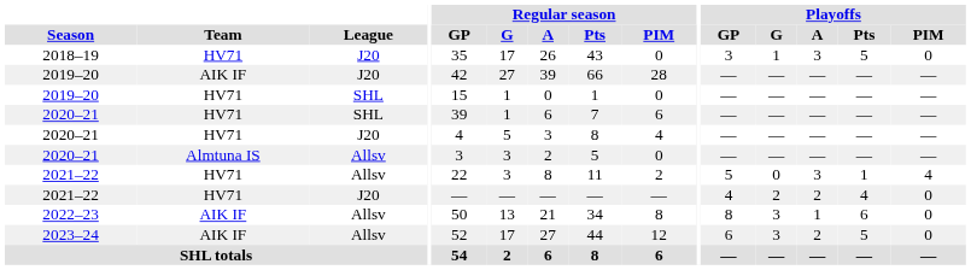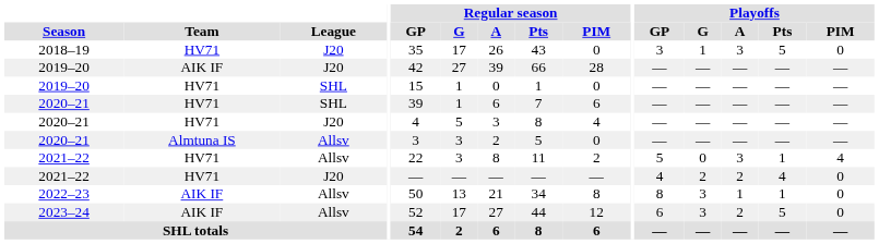 <table border="0" cellpadding="1" cellspacing="0" style="text-align:center; width:60em">
 <tr bgcolor="#e0e0e0">
 <th colspan="3" bgcolor="#ffffff"></th>
 <th rowspan="102" bgcolor="#ffffff"></th>
 <th colspan="5"><a href='#'>Regular season</a></th>
 <th rowspan="102" bgcolor="#ffffff"></th>
 <th colspan="5"><a href='#'>Playoffs</a></th>
 </tr>
 <tr bgcolor="#e0e0e0">
 <th><a href='#'>Season</a></th>
 <th>Team</th>
 <th>League</th>
 <th>GP</th>
 <th><a href='#'>G</a></th>
 <th><a href='#'>A</a></th>
 <th><a href='#'>Pts</a></th>
 <th><a href='#'>PIM</a></th>
 <th>GP</th>
 <th>G</th>
 <th>A</th>
 <th>Pts</th>
 <th>PIM</th>
 </tr>
 <tr>
 <td>2018–19</td>
 <td><a href='#'>HV71</a></td>
 <td><a href='#'>J20</a></td>
 <td>35</td>
 <td>17</td>
 <td>26</td>
 <td>43</td>
 <td>0</td>
 <td>3</td>
 <td>1</td>
 <td>3</td>
 <td>5</td>
 <td>0</td>
 </tr>
 <tr style="background:#f0f0f0;">
 <td>2019–20</td>
 <td>AIK IF</td>
 <td>J20</td>
 <td>42</td>
 <td>27</td>
 <td>39</td>
 <td>66</td>
 <td>28</td>
 <td>—</td>
 <td>—</td>
 <td>—</td>
 <td>—</td>
 <td>—</td>
 </tr>
 <tr>
 <td><a href='#'>2019–20</a></td>
 <td>HV71</td>
 <td><a href='#'>SHL</a></td>
 <td>15</td>
 <td>1</td>
 <td>0</td>
 <td>1</td>
 <td>0</td>
 <td>—</td>
 <td>—</td>
 <td>—</td>
 <td>—</td>
 <td>—</td>
 </tr>
 <tr style="background:#f0f0f0;">
 <td><a href='#'>2020–21</a></td>
 <td>HV71</td>
 <td>SHL</td>
 <td>39</td>
 <td>1</td>
 <td>6</td>
 <td>7</td>
 <td>6</td>
 <td>—</td>
 <td>—</td>
 <td>—</td>
 <td>—</td>
 <td>—</td>
 </tr>
 <tr>
 <td>2020–21</td>
 <td>HV71</td>
 <td>J20</td>
 <td>4</td>
 <td>5</td>
 <td>3</td>
 <td>8</td>
 <td>4</td>
 <td>—</td>
 <td>—</td>
 <td>—</td>
 <td>—</td>
 <td>—</td>
 </tr>
 <tr style="background:#f0f0f0;">
 <td><a href='#'>2020–21</a></td>
 <td><a href='#'>Almtuna IS</a></td>
 <td><a href='#'>Allsv</a></td>
 <td>3</td>
 <td>3</td>
 <td>2</td>
 <td>5</td>
 <td>0</td>
 <td>—</td>
 <td>—</td>
 <td>—</td>
 <td>—</td>
 <td>—</td>
 </tr>
 <tr>
 <td><a href='#'>2021–22</a></td>
 <td>HV71</td>
 <td>Allsv</td>
 <td>22</td>
 <td>3</td>
 <td>8</td>
 <td>11</td>
 <td>2</td>
 <td>5</td>
 <td>0</td>
 <td>3</td>
 <td>1</td>
 <td>4</td>
 </tr>
 <tr style="background:#f0f0f0;">
 <td>2021–22</td>
 <td>HV71</td>
 <td>J20</td>
 <td>—</td>
 <td>—</td>
 <td>—</td>
 <td>—</td>
 <td>—</td>
 <td>4</td>
 <td>2</td>
 <td>2</td>
 <td>4</td>
 <td>0</td>
 </tr>
 <tr>
 <td><a href='#'>2022–23</a></td>
 <td><a href='#'>AIK IF</a></td>
 <td>Allsv</td>
 <td>50</td>
 <td>13</td>
 <td>21</td>
 <td>34</td>
 <td>8</td>
 <td>8</td>
 <td>3</td>
 <td>1</td>
-<td>6</td>
+<td>1</td>
 <td>0</td>
 </tr>
 <tr style="background:#f0f0f0;">
 <td><a href='#'>2023–24</a></td>
 <td>AIK IF</td>
 <td>Allsv</td>
 <td>52</td>
 <td>17</td>
 <td>27</td>
 <td>44</td>
 <td>12</td>
 <td>6</td>
 <td>3</td>
 <td>2</td>
 <td>5</td>
 <td>0</td>
 </tr>
 <tr bgcolor="#e0e0e0">
 <th colspan="3">SHL totals</th>
 <th>54</th>
 <th>2</th>
 <th>6</th>
 <th>8</th>
 <th>6</th>
 <th>—</th>
 <th>—</th>
 <th>—</th>
 <th>—</th>
 <th>—</th>
 </tr>
 </table>
